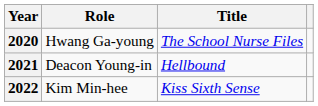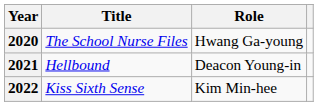 <table class="wikitable sortable plainrowheaders">
 <tr>
 <th scope="col">Year</th>
+<th scope="col">Title</th>
 <th scope="col">Role</th>
-<th scope="col">Title</th>
 <th scope="col" class="unsortable"></th>
 </tr>
 <tr>
 <th scope="row">2020</th>
+<td><em><a href='#'>The School Nurse Files</a></em></td>
 <td>Hwang Ga-young</td>
-<td><em><a href='#'>The School Nurse Files</a></em></td>
 <td></td>
 </tr>
 <tr>
 <th scope="row">2021</th>
+<td><em><a href='#'>Hellbound</a></em></td>
 <td>Deacon Young-in</td>
-<td><em><a href='#'>Hellbound</a></em></td>
 <td></td>
 </tr>
 <tr>
 <th scope="row">2022</th>
+<td><em><a href='#'>Kiss Sixth Sense</a></em></td>
 <td>Kim Min-hee</td>
-<td><em><a href='#'>Kiss Sixth Sense</a></em></td>
 <td></td>
 </tr>
 </table>
